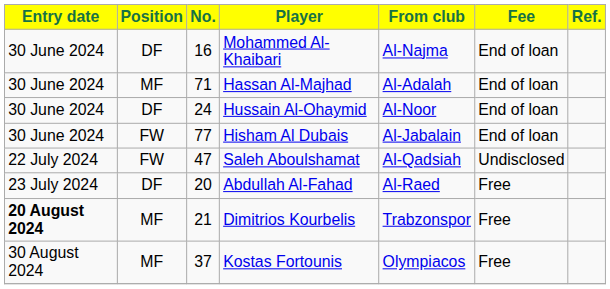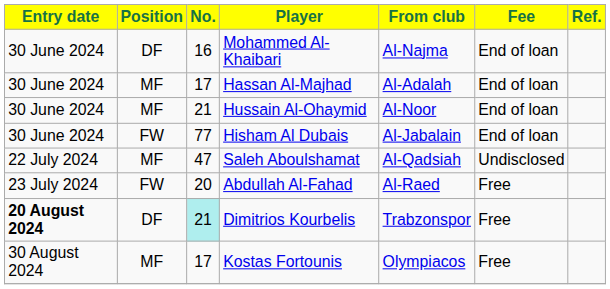 <table class="wikitable sortable">
 <tr>
 <th style="background:#FFFF00; color:#177245;">Entry date</th>
 <th style="background:#FFFF00; color:#177245;">Position</th>
 <th style="background:#FFFF00; color:#177245;">No.</th>
 <th style="background:#FFFF00; color:#177245;">Player</th>
 <th style="background:#FFFF00; color:#177245;">From club</th>
 <th style="background:#FFFF00; color:#177245;">Fee</th>
 <th style="background:#FFFF00; color:#177245;">Ref.</th>
 </tr>
 <tr>
 <td>30 June 2024</td>
 <td style="text-align:center;">DF</td>
 <td style="text-align:center;">16</td>
 <td style="text-align:left;"> <a href='#'>Mohammed Al-Khaibari</a></td>
 <td style="text-align:left;"> <a href='#'>Al-Najma</a></td>
 <td>End of loan</td>
 <td></td>
 </tr>
 <tr>
 <td>30 June 2024</td>
 <td style="text-align:center;">MF</td>
-<td style="text-align:center;">71</td>
+<td style="text-align:center;">17</td>
 <td style="text-align:left;"> <a href='#'>Hassan Al-Majhad</a></td>
 <td style="text-align:left;"> <a href='#'>Al-Adalah</a></td>
 <td>End of loan</td>
 <td></td>
 </tr>
 <tr>
 <td>30 June 2024</td>
-<td style="text-align:center;">DF</td>
-<td style="text-align:center;">24</td>
+<td style="text-align:center;">MF</td>
+<td style="text-align:center;">21</td>
 <td style="text-align:left;"> <a href='#'>Hussain Al-Ohaymid</a></td>
 <td style="text-align:left;"> <a href='#'>Al-Noor</a></td>
 <td>End of loan</td>
 <td></td>
 </tr>
 <tr>
 <td>30 June 2024</td>
 <td style="text-align:center;">FW</td>
 <td style="text-align:center;">77</td>
 <td style="text-align:left;"> <a href='#'>Hisham Al Dubais</a></td>
 <td style="text-align:left;"> <a href='#'>Al-Jabalain</a></td>
 <td>End of loan</td>
 <td></td>
 </tr>
 <tr>
 <td>22 July 2024</td>
-<td style="text-align:center;">FW</td>
+<td style="text-align:center;">MF</td>
 <td style="text-align:center;">47</td>
 <td style="text-align:left;"> <a href='#'>Saleh Aboulshamat</a></td>
 <td style="text-align:left;"> <a href='#'>Al-Qadsiah</a></td>
 <td>Undisclosed</td>
 <td></td>
 </tr>
 <tr>
 <td>23 July 2024</td>
-<td style="text-align:center;">DF</td>
+<td style="text-align:center;">FW</td>
 <td style="text-align:center;">20</td>
 <td style="text-align:left;"> <a href='#'>Abdullah Al-Fahad</a></td>
 <td style="text-align:left;"> <a href='#'>Al-Raed</a></td>
 <td>Free</td>
 <td></td>
 </tr>
 <tr>
 <td><strong>20 August 2024</strong></td>
-<td style="text-align:center;">MF</td>
-<td style="text-align:center;">21</td>
+<td style="text-align:center;">DF</td>
+<td style="background: paleturquoise; text-align:center;">21</td>
 <td style="text-align:left;"> <a href='#'>Dimitrios Kourbelis</a></td>
 <td style="text-align:left;"> <a href='#'>Trabzonspor</a></td>
 <td>Free</td>
 <td></td>
 </tr>
 <tr>
 <td>30 August 2024</td>
 <td style="text-align:center;">MF</td>
-<td style="text-align:center;">37</td>
+<td style="text-align:center;">17</td>
 <td style="text-align:left;"> <a href='#'>Kostas Fortounis</a></td>
 <td style="text-align:left;"> <a href='#'>Olympiacos</a></td>
 <td>Free</td>
 <td></td>
 </tr>
 <tr>
 </tr>
 </table>
